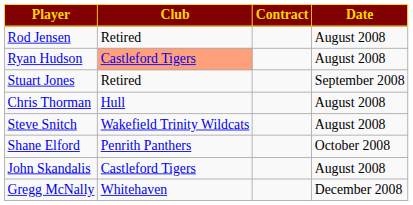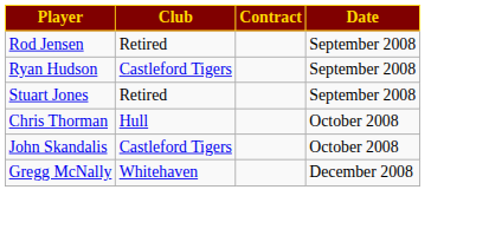 <table class="wikitable">
 <tr>
 <th scope="col" style="background:#800000; color:gold; border:solid gold 1px">Player</th>
 <th scope="col" style="background:#800000; color:gold; border:solid gold 1px">Club</th>
 <th scope="col" style="background:#800000; color:gold; border:solid gold 1px">Contract</th>
 <th scope="col" style="background:#800000; color:gold; border:solid gold 1px">Date</th>
 </tr>
 <tr>
 <td><a href='#'>Rod Jensen</a></td>
 <td>Retired</td>
 <td></td>
-<td>August 2008</td>
+<td>September 2008</td>
 </tr>
 <tr>
 <td><a href='#'>Ryan Hudson</a></td>
-<td style="background: lightsalmon;"><a href='#'>Castleford Tigers</a></td>
+<td><a href='#'>Castleford Tigers</a></td>
 <td></td>
-<td>August 2008</td>
+<td>September 2008</td>
 </tr>
 <tr>
 <td><a href='#'>Stuart Jones</a></td>
 <td>Retired</td>
 <td></td>
 <td>September 2008</td>
 </tr>
 <tr>
 <td><a href='#'>Chris Thorman</a></td>
 <td><a href='#'>Hull</a></td>
 <td></td>
-<td>August 2008</td>
-</tr>
-<tr>
-<td><a href='#'>Steve Snitch</a></td>
-<td><a href='#'>Wakefield Trinity Wildcats</a></td>
-<td></td>
-<td>August 2008</td>
-</tr>
-<tr>
-<td><a href='#'>Shane Elford</a></td>
-<td><a href='#'>Penrith Panthers</a></td>
-<td></td>
 <td>October 2008</td>
 </tr>
 <tr>
 <td><a href='#'>John Skandalis</a></td>
 <td><a href='#'>Castleford Tigers</a></td>
 <td></td>
-<td>August 2008</td>
+<td>October 2008</td>
 </tr>
 <tr>
 <td><a href='#'>Gregg McNally</a></td>
 <td><a href='#'>Whitehaven</a></td>
 <td></td>
 <td>December 2008</td>
 </tr>
 </table>
